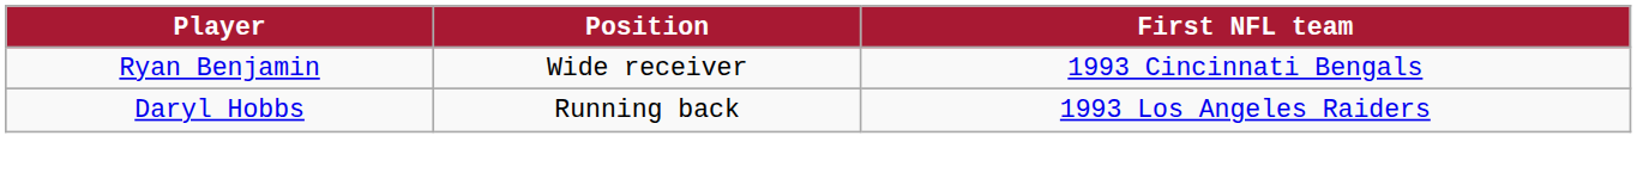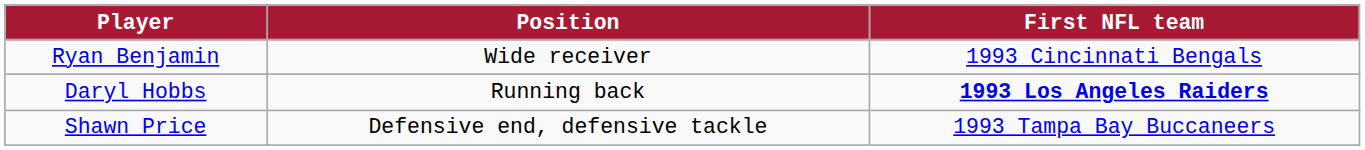 <table class="wikitable" width="65%">
 <tr align="center"  style="background:#A81933;color:#FFFFFF;">
 <td><strong>Player</strong></td>
 <td><strong>Position</strong></td>
 <td><strong>First NFL team</strong></td>
 </tr>
 <tr align="center" bgcolor="">
 <td><a href='#'>Ryan Benjamin</a></td>
 <td>Wide receiver</td>
 <td><a href='#'>1993 Cincinnati Bengals</a></td>
 </tr>
 <tr align="center" bgcolor="">
 <td><a href='#'>Daryl Hobbs</a></td>
 <td>Running back</td>
-<td><a href='#'>1993 Los Angeles Raiders</a></td>
+<td><strong><a href='#'>1993 Los Angeles Raiders</a></strong></td>
+</tr>
+<tr align="center" bgcolor="">
+<td><a href='#'>Shawn Price</a></td>
+<td>Defensive end, defensive tackle</td>
+<td><a href='#'>1993 Tampa Bay Buccaneers</a></td>
 </tr>
 </table>
